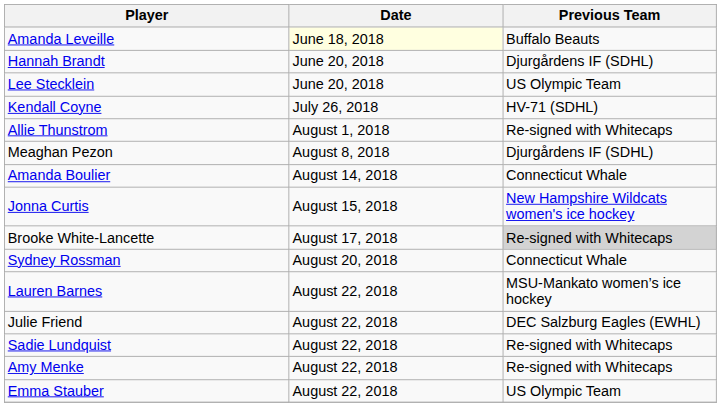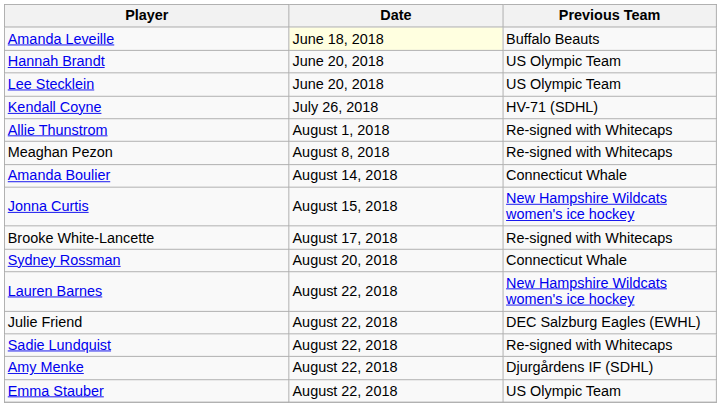 <table class="wikitable" style="width:50%;">
 <tr style="text-align:center; background:#ddd;">
 <th style="width:40%;">Player</th>
 <th style="width:30%;">Date</th>
 <th style="width:30%;">Previous Team</th>
 </tr>
 <tr>
 <td><a href='#'>Amanda Leveille</a></td>
 <td style="background: lightyellow;">June 18, 2018</td>
 <td>Buffalo Beauts</td>
 </tr>
 <tr>
 <td><a href='#'>Hannah Brandt</a></td>
 <td>June 20, 2018</td>
-<td>Djurgårdens IF (SDHL)</td>
+<td>US Olympic Team</td>
 </tr>
 <tr>
 <td><a href='#'>Lee Stecklein</a></td>
 <td>June 20, 2018</td>
 <td>US Olympic Team</td>
 </tr>
 <tr>
 <td><a href='#'>Kendall Coyne</a></td>
 <td>July 26, 2018</td>
 <td>HV-71 (SDHL)</td>
 </tr>
 <tr>
 <td><a href='#'>Allie Thunstrom</a></td>
 <td>August 1, 2018</td>
 <td>Re-signed with Whitecaps</td>
 </tr>
 <tr>
 <td>Meaghan Pezon</td>
 <td>August 8, 2018</td>
-<td>Djurgårdens IF (SDHL)</td>
+<td>Re-signed with Whitecaps</td>
 </tr>
 <tr>
 <td><a href='#'>Amanda Boulier</a></td>
 <td>August 14, 2018</td>
 <td>Connecticut Whale</td>
 </tr>
 <tr>
 <td><a href='#'>Jonna Curtis</a></td>
 <td>August 15, 2018</td>
 <td><a href='#'>New Hampshire Wildcats women's ice hockey</a></td>
 </tr>
 <tr>
 <td>Brooke White-Lancette</td>
 <td>August 17, 2018</td>
-<td style="background: lightgrey;">Re-signed with Whitecaps</td>
+<td>Re-signed with Whitecaps</td>
 </tr>
 <tr>
 <td><a href='#'>Sydney Rossman</a></td>
 <td>August 20, 2018</td>
 <td>Connecticut Whale</td>
 </tr>
 <tr>
 <td><a href='#'>Lauren Barnes</a></td>
 <td>August 22, 2018</td>
-<td>MSU-Mankato women’s ice hockey</td>
+<td><a href='#'>New Hampshire Wildcats women's ice hockey</a></td>
 </tr>
 <tr>
 <td>Julie Friend</td>
 <td>August 22, 2018</td>
 <td>DEC Salzburg Eagles (EWHL)</td>
 </tr>
 <tr>
 <td><a href='#'>Sadie Lundquist</a></td>
 <td>August 22, 2018</td>
 <td>Re-signed with Whitecaps</td>
 </tr>
 <tr>
 <td><a href='#'>Amy Menke</a></td>
 <td>August 22, 2018</td>
-<td>Re-signed with Whitecaps</td>
+<td>Djurgårdens IF (SDHL)</td>
 </tr>
 <tr>
 <td><a href='#'>Emma Stauber</a></td>
 <td>August 22, 2018</td>
 <td>US Olympic Team</td>
 </tr>
 <tr>
 </tr>
 </table>
